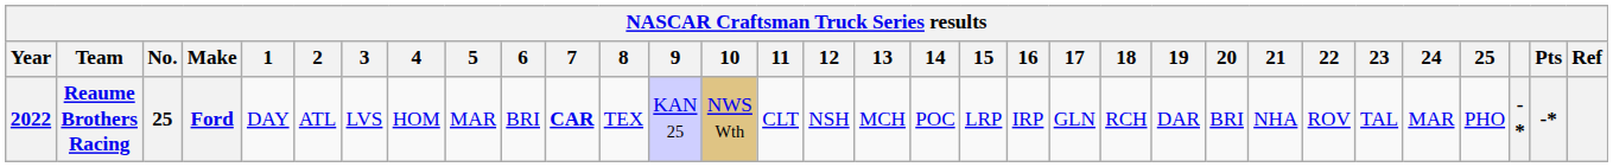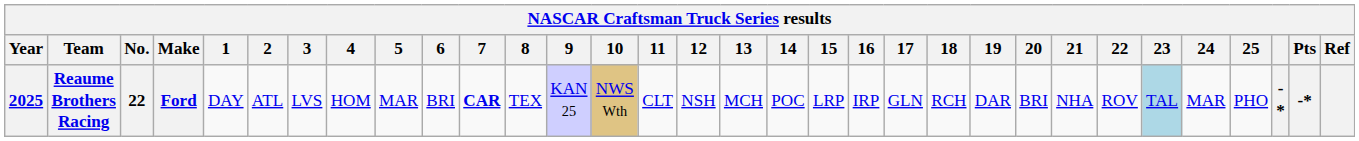 <table class="wikitable" style="text-align:center; font-size:75%">
 <tr>
 <th colspan=32><a href='#'>NASCAR Craftsman Truck Series</a> results</th>
 </tr>
 <tr>
 <th>Year</th>
 <th>Team</th>
 <th>No.</th>
 <th>Make</th>
 <th>1</th>
 <th>2</th>
 <th>3</th>
 <th>4</th>
 <th>5</th>
 <th>6</th>
 <th>7</th>
 <th>8</th>
 <th>9</th>
 <th>10</th>
 <th>11</th>
 <th>12</th>
 <th>13</th>
 <th>14</th>
 <th>15</th>
 <th>16</th>
 <th>17</th>
 <th>18</th>
 <th>19</th>
 <th>20</th>
 <th>21</th>
 <th>22</th>
 <th>23</th>
 <th>24</th>
 <th>25</th>
 <th></th>
 <th>Pts</th>
 <th>Ref</th>
 </tr>
 <tr>
-<th><a href='#'>2022</a></th>
+<th><a href='#'>2025</a></th>
 <th><a href='#'>Reaume Brothers Racing</a></th>
-<th>25</th>
+<th>22</th>
 <th><a href='#'>Ford</a></th>
 <td><a href='#'>DAY</a></td>
 <td><a href='#'>ATL</a></td>
 <td><a href='#'>LVS</a></td>
 <td><a href='#'>HOM</a></td>
 <td><a href='#'>MAR</a></td>
 <td><a href='#'>BRI</a></td>
 <td><strong><a href='#'>CAR</a></strong></td>
 <td><a href='#'>TEX</a></td>
 <td style="background:#CFCFFF;"><a href='#'>KAN</a><br><small>25</small></td>
 <td style="background:#DFC484;"><a href='#'>NWS</a><br><small>Wth</small></td>
 <td><a href='#'>CLT</a></td>
 <td><a href='#'>NSH</a></td>
 <td style="background:#;"><a href='#'>MCH</a><br><small></small></td>
 <td><a href='#'>POC</a></td>
 <td><a href='#'>LRP</a></td>
 <td><a href='#'>IRP</a></td>
 <td><a href='#'>GLN</a></td>
 <td><a href='#'>RCH</a></td>
 <td><a href='#'>DAR</a></td>
 <td><a href='#'>BRI</a></td>
 <td><a href='#'>NHA</a></td>
 <td><a href='#'>ROV</a></td>
-<td><a href='#'>TAL</a></td>
+<td style="background: lightblue;"><a href='#'>TAL</a></td>
 <td><a href='#'>MAR</a></td>
 <td><a href='#'>PHO</a></td>
 <th>-*</th>
 <th>-*</th>
 <th></th>
 </tr>
 </table>
